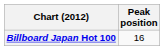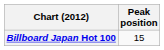 <table class="wikitable sortable plainrowheaders">
 <tr>
 <th scope="col">Chart (2012)</th>
 <th scope="col">Peak<br>position</th>
 </tr>
 <tr>
 <th scope="row"><a href='#'><em>Billboard Japan</em> Hot 100</a></th>
-<td align="center">16</td>
+<td align="center">15</td>
 </tr>
 </table>
